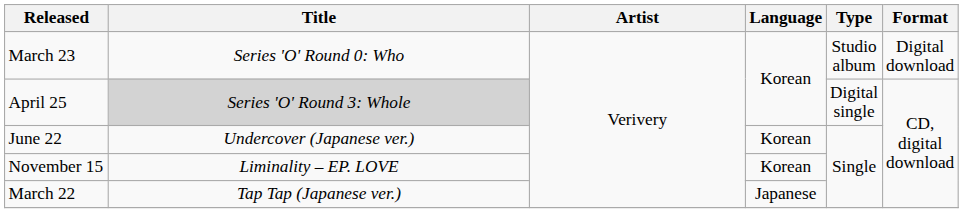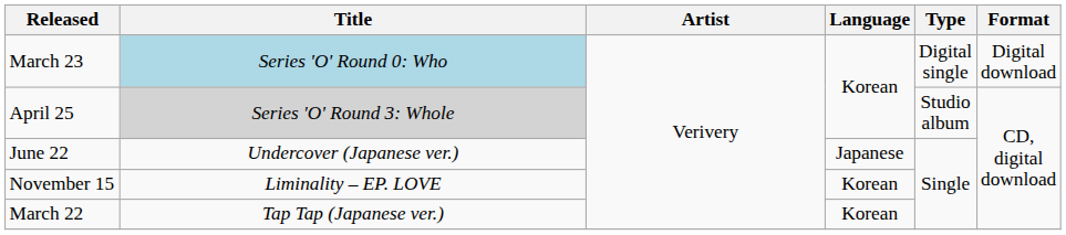 <table class="wikitable"  style="width:100%">
 <tr>
 <th width=90px>Released</th>
 <th width=400px>Title</th>
 <th width=200px>Artist</th>
 <th>Language</th>
 <th>Type</th>
 <th>Format</th>
 </tr>
 <tr>
 <td>March 23</td>
-<td align="center"><em>Series 'O' Round 0: Who</em></td>
+<td align="center" style="background: lightblue;"><em>Series 'O' Round 0: Who</em></td>
 <td align="center" rowspan="5">Verivery</td>
 <td align="center" rowspan="2">Korean</td>
-<td align="center">Studio album</td>
+<td align="center">Digital single</td>
 <td align="center">Digital download</td>
 </tr>
 <tr>
 <td>April 25</td>
 <td align="center" style="background: lightgrey;"><em>Series 'O' Round 3: Whole</em></td>
-<td align="center">Digital single</td>
+<td align="center">Studio album</td>
 <td align="center" rowspan="4">CD, digital download</td>
 </tr>
 <tr>
 <td>June 22</td>
 <td align="center"><em>Undercover (Japanese ver.)</em></td>
-<td align="center">Korean</td>
+<td align="center">Japanese</td>
 <td align="center" rowspan="3">Single</td>
 </tr>
 <tr>
 <td>November 15</td>
 <td align="center"><em>Liminality – EP. LOVE</em></td>
 <td align="center">Korean</td>
 </tr>
 <tr>
 <td>March 22</td>
 <td align="center"><em>Tap Tap (Japanese ver.)</em></td>
-<td align="center">Japanese</td>
+<td align="center">Korean</td>
 </tr>
 <tr>
 </tr>
 </table>
